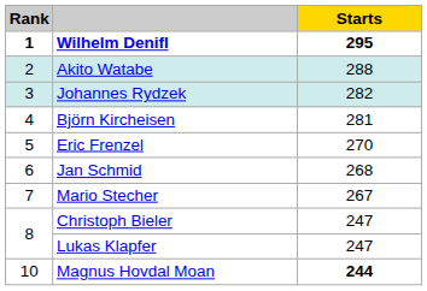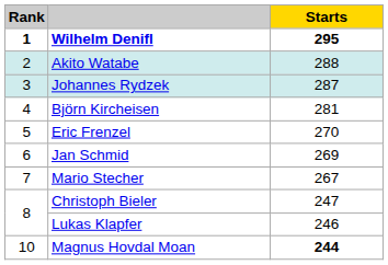 <table class="wikitable plainrowheaders" style="background:#fff; font-size:86%; border:grey solid 1px; border-collapse:collapse;">
 <tr style="background:#ccc; text-align:center;">
 <th scope="col" style="background:#ccc; width:30px;">Rank</th>
 <th scope="col" style="background:#ccc; width:200px;"></th>
 <th style="background:gold; width:30%">Starts</th>
 </tr>
 <tr>
 <td align=center><strong>1</strong></td>
 <td> <strong><a href='#'>Wilhelm Denifl</a></strong></td>
 <td align=center><strong>295</strong></td>
 </tr>
 <tr style="background:#CFECED">
 <td align=center>2</td>
 <td> <a href='#'>Akito Watabe</a></td>
 <td align=center>288</td>
 </tr>
 <tr style="background:#CFECED">
 <td align=center>3</td>
 <td> <a href='#'>Johannes Rydzek</a></td>
-<td align=center>282</td>
+<td align=center>287</td>
 </tr>
 <tr>
 <td align=center>4</td>
 <td> <a href='#'>Björn Kircheisen</a></td>
 <td align=center>281</td>
 </tr>
 <tr>
 <td align=center>5</td>
 <td> <a href='#'>Eric Frenzel</a></td>
 <td align=center>270</td>
 </tr>
 <tr>
 <td align=center>6</td>
 <td> <a href='#'>Jan Schmid</a></td>
-<td align=center>268</td>
+<td align=center>269</td>
 </tr>
 <tr>
 <td align=center>7</td>
 <td> <a href='#'>Mario Stecher</a></td>
 <td align=center>267</td>
 </tr>
 <tr>
 <td rowspan=2 align=center>8</td>
 <td> <a href='#'>Christoph Bieler</a></td>
 <td align=center>247</td>
 </tr>
 <tr>
 <td> <a href='#'>Lukas Klapfer</a></td>
-<td align=center>247</td>
+<td align=center>246</td>
 </tr>
 <tr>
 <td align=center>10</td>
 <td> <a href='#'>Magnus Hovdal Moan</a></td>
 <td align=center><strong>244</strong></td>
 </tr>
 </table>
